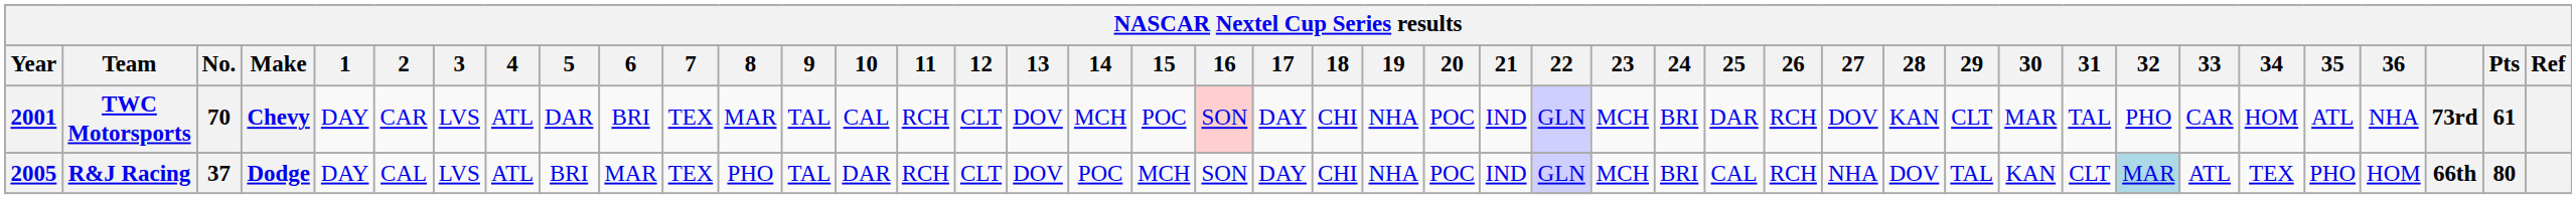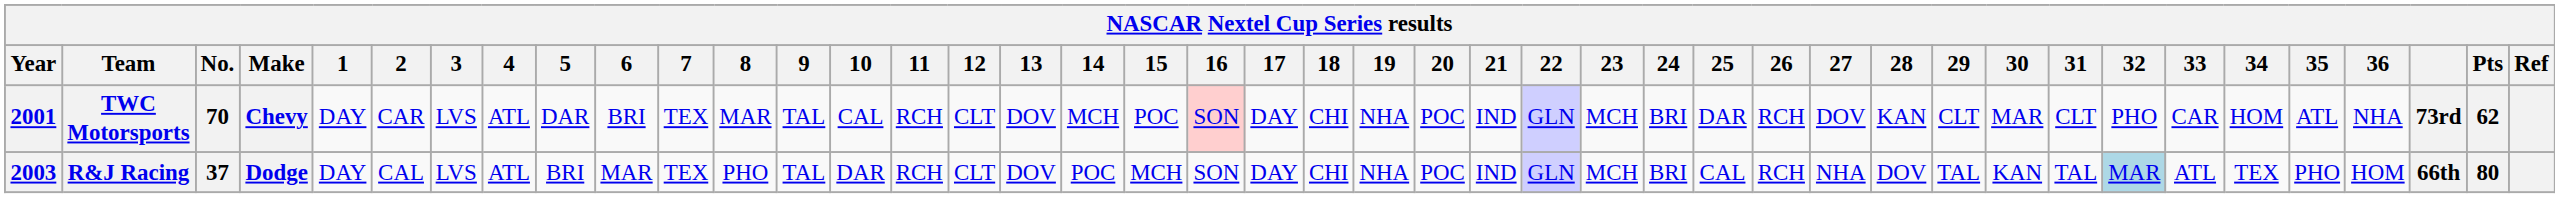 <table class="wikitable" style="text-align:center; font-size:75%">
 <tr>
 <th colspan=45><a href='#'>NASCAR</a> <a href='#'>Nextel Cup Series</a> results</th>
 </tr>
 <tr>
 <th>Year</th>
 <th>Team</th>
 <th>No.</th>
 <th>Make</th>
 <th>1</th>
 <th>2</th>
 <th>3</th>
 <th>4</th>
 <th>5</th>
 <th>6</th>
 <th>7</th>
 <th>8</th>
 <th>9</th>
 <th>10</th>
 <th>11</th>
 <th>12</th>
 <th>13</th>
 <th>14</th>
 <th>15</th>
 <th>16</th>
 <th>17</th>
 <th>18</th>
 <th>19</th>
 <th>20</th>
 <th>21</th>
 <th>22</th>
 <th>23</th>
 <th>24</th>
 <th>25</th>
 <th>26</th>
 <th>27</th>
 <th>28</th>
 <th>29</th>
 <th>30</th>
 <th>31</th>
 <th>32</th>
 <th>33</th>
 <th>34</th>
 <th>35</th>
 <th>36</th>
 <th></th>
 <th>Pts</th>
 <th>Ref</th>
 </tr>
 <tr>
 <th><a href='#'>2001</a></th>
 <th><a href='#'>TWC Motorsports</a></th>
 <th>70</th>
 <th><a href='#'>Chevy</a></th>
 <td><a href='#'>DAY</a></td>
 <td><a href='#'>CAR</a></td>
 <td><a href='#'>LVS</a></td>
 <td><a href='#'>ATL</a></td>
 <td><a href='#'>DAR</a></td>
 <td><a href='#'>BRI</a></td>
 <td><a href='#'>TEX</a></td>
 <td><a href='#'>MAR</a></td>
 <td><a href='#'>TAL</a></td>
 <td><a href='#'>CAL</a></td>
 <td><a href='#'>RCH</a></td>
 <td><a href='#'>CLT</a></td>
 <td><a href='#'>DOV</a></td>
 <td><a href='#'>MCH</a></td>
 <td><a href='#'>POC</a></td>
 <td style="background:#FFCFCF;"><a href='#'>SON</a><br></td>
 <td><a href='#'>DAY</a></td>
 <td><a href='#'>CHI</a></td>
 <td><a href='#'>NHA</a></td>
 <td><a href='#'>POC</a></td>
 <td><a href='#'>IND</a></td>
 <td style="background:#CFCFFF;"><a href='#'>GLN</a><br></td>
 <td><a href='#'>MCH</a></td>
 <td><a href='#'>BRI</a></td>
 <td><a href='#'>DAR</a></td>
 <td><a href='#'>RCH</a></td>
 <td><a href='#'>DOV</a></td>
 <td><a href='#'>KAN</a></td>
 <td><a href='#'>CLT</a></td>
 <td><a href='#'>MAR</a></td>
-<td><a href='#'>TAL</a></td>
+<td><a href='#'>CLT</a></td>
 <td><a href='#'>PHO</a></td>
 <td><a href='#'>CAR</a></td>
 <td><a href='#'>HOM</a></td>
 <td><a href='#'>ATL</a></td>
 <td><a href='#'>NHA</a></td>
 <th>73rd</th>
-<th>61</th>
+<th>62</th>
 <th></th>
 </tr>
 <tr>
-<th><a href='#'>2005</a></th>
+<th><a href='#'>2003</a></th>
 <th><a href='#'>R&J Racing</a></th>
 <th>37</th>
 <th><a href='#'>Dodge</a></th>
 <td><a href='#'>DAY</a></td>
 <td><a href='#'>CAL</a></td>
 <td><a href='#'>LVS</a></td>
 <td><a href='#'>ATL</a></td>
 <td><a href='#'>BRI</a></td>
 <td><a href='#'>MAR</a></td>
 <td><a href='#'>TEX</a></td>
 <td><a href='#'>PHO</a></td>
 <td><a href='#'>TAL</a></td>
 <td><a href='#'>DAR</a></td>
 <td><a href='#'>RCH</a></td>
 <td><a href='#'>CLT</a></td>
 <td><a href='#'>DOV</a></td>
 <td><a href='#'>POC</a></td>
 <td><a href='#'>MCH</a></td>
 <td><a href='#'>SON</a></td>
 <td><a href='#'>DAY</a></td>
 <td><a href='#'>CHI</a></td>
 <td><a href='#'>NHA</a></td>
 <td><a href='#'>POC</a></td>
 <td><a href='#'>IND</a></td>
 <td style="background:#CFCFFF;"><a href='#'>GLN</a><br></td>
 <td><a href='#'>MCH</a></td>
 <td><a href='#'>BRI</a></td>
 <td><a href='#'>CAL</a></td>
 <td><a href='#'>RCH</a></td>
 <td><a href='#'>NHA</a></td>
 <td><a href='#'>DOV</a></td>
 <td><a href='#'>TAL</a></td>
 <td><a href='#'>KAN</a></td>
-<td><a href='#'>CLT</a></td>
+<td><a href='#'>TAL</a></td>
 <td style="background: lightblue;"><a href='#'>MAR</a></td>
 <td><a href='#'>ATL</a></td>
 <td><a href='#'>TEX</a></td>
 <td><a href='#'>PHO</a></td>
 <td><a href='#'>HOM</a></td>
 <th>66th</th>
 <th>80</th>
 <th></th>
 </tr>
 </table>
